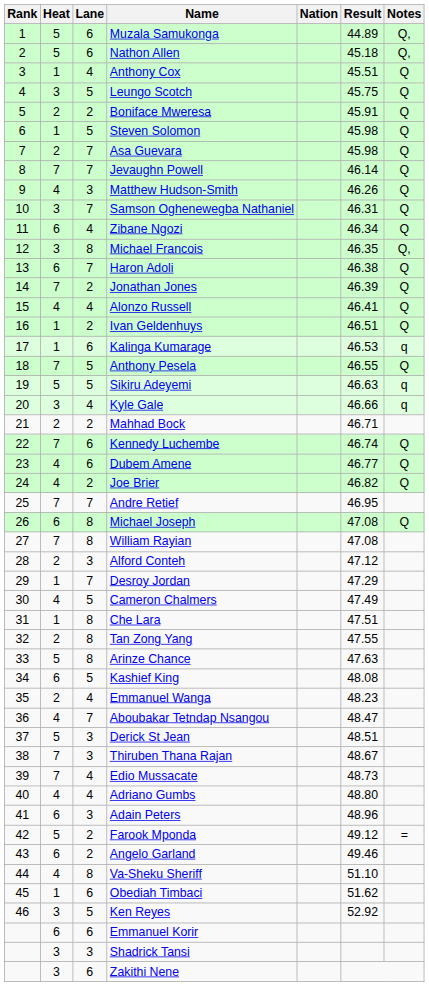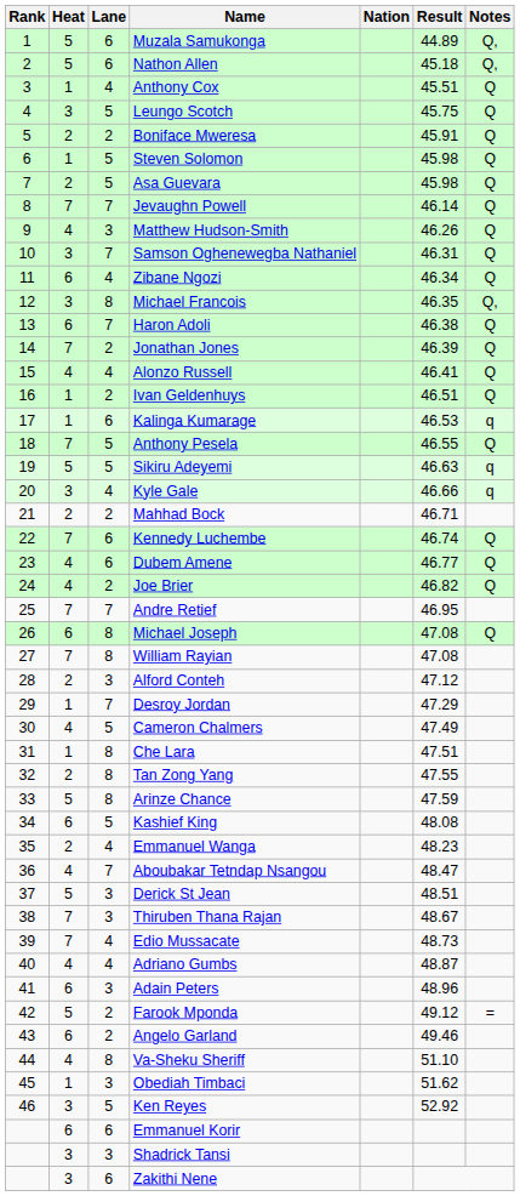 <table class="wikitable sortable" style="text-align:center">
 <tr>
 <th>Rank</th>
 <th>Heat</th>
 <th>Lane</th>
 <th>Name</th>
 <th>Nation</th>
 <th>Result</th>
 <th>Notes</th>
 </tr>
 <tr bgcolor=ccffcc>
 <td>1</td>
 <td>5</td>
 <td>6</td>
 <td align="left"><a href='#'>Muzala Samukonga</a></td>
 <td align="left"></td>
 <td>44.89</td>
 <td>Q, </td>
 </tr>
 <tr bgcolor=ccffcc>
 <td>2</td>
 <td>5</td>
 <td>6</td>
 <td align="left"><a href='#'>Nathon Allen</a></td>
 <td align="left"></td>
 <td>45.18</td>
 <td>Q, </td>
 </tr>
 <tr bgcolor=ccffcc>
 <td>3</td>
 <td>1</td>
 <td>4</td>
 <td align="left"><a href='#'>Anthony Cox</a></td>
 <td align="left"></td>
 <td>45.51</td>
 <td>Q</td>
 </tr>
 <tr bgcolor=ccffcc>
 <td>4</td>
 <td>3</td>
 <td>5</td>
 <td align="left"><a href='#'>Leungo Scotch</a></td>
 <td align="left"></td>
 <td>45.75</td>
 <td>Q</td>
 </tr>
 <tr bgcolor=ccffcc>
 <td>5</td>
 <td>2</td>
 <td>2</td>
 <td align="left"><a href='#'>Boniface Mweresa</a></td>
 <td align="left"></td>
 <td>45.91</td>
 <td>Q</td>
 </tr>
 <tr bgcolor=ccffcc>
 <td>6</td>
 <td>1</td>
 <td>5</td>
 <td align="left"><a href='#'>Steven Solomon</a></td>
 <td align="left"></td>
 <td>45.98 <br></td>
 <td>Q</td>
 </tr>
 <tr bgcolor=ccffcc>
 <td>7</td>
 <td>2</td>
-<td>7</td>
+<td>5</td>
 <td align="left"><a href='#'>Asa Guevara</a></td>
 <td align="left"></td>
 <td>45.98 <br></td>
 <td>Q</td>
 </tr>
 <tr bgcolor=ccffcc>
 <td>8</td>
 <td>7</td>
 <td>7</td>
 <td align="left"><a href='#'>Jevaughn Powell</a></td>
 <td align="left"></td>
 <td>46.14</td>
 <td>Q</td>
 </tr>
 <tr bgcolor=ccffcc>
 <td>9</td>
 <td>4</td>
 <td>3</td>
 <td align="left"><a href='#'>Matthew Hudson-Smith</a></td>
 <td align="left"></td>
 <td>46.26</td>
 <td>Q</td>
 </tr>
 <tr bgcolor=ccffcc>
 <td>10</td>
 <td>3</td>
 <td>7</td>
 <td align="left"><a href='#'>Samson Oghenewegba Nathaniel</a></td>
 <td align="left"></td>
 <td>46.31</td>
 <td>Q</td>
 </tr>
 <tr bgcolor=ccffcc>
 <td>11</td>
 <td>6</td>
 <td>4</td>
 <td align="left"><a href='#'>Zibane Ngozi</a></td>
 <td align="left"></td>
 <td>46.34</td>
 <td>Q</td>
 </tr>
 <tr bgcolor=ccffcc>
 <td>12</td>
 <td>3</td>
 <td>8</td>
 <td align="left"><a href='#'>Michael Francois</a></td>
 <td align="left"></td>
 <td>46.35</td>
 <td>Q, </td>
 </tr>
 <tr bgcolor=ccffcc>
 <td>13</td>
 <td>6</td>
 <td>7</td>
 <td align="left"><a href='#'>Haron Adoli</a></td>
 <td align="left"></td>
 <td>46.38</td>
 <td>Q</td>
 </tr>
 <tr bgcolor=ccffcc>
 <td>14</td>
 <td>7</td>
 <td>2</td>
 <td align="left"><a href='#'>Jonathan Jones</a></td>
 <td align="left"></td>
 <td>46.39</td>
 <td>Q</td>
 </tr>
 <tr bgcolor=ccffcc>
 <td>15</td>
 <td>4</td>
 <td>4</td>
 <td align="left"><a href='#'>Alonzo Russell</a></td>
 <td align="left"></td>
 <td>46.41</td>
 <td>Q</td>
 </tr>
 <tr bgcolor=ccffcc>
 <td>16</td>
 <td>1</td>
 <td>2</td>
 <td align="left"><a href='#'>Ivan Geldenhuys</a></td>
 <td align="left"></td>
 <td>46.51</td>
 <td>Q</td>
 </tr>
 <tr bgcolor=ddffdd>
 <td>17</td>
 <td>1</td>
 <td>6</td>
 <td align="left"><a href='#'>Kalinga Kumarage</a></td>
 <td align="left"></td>
 <td>46.53</td>
 <td>q</td>
 </tr>
 <tr bgcolor=ccffcc>
 <td>18</td>
 <td>7</td>
 <td>5</td>
 <td align="left"><a href='#'>Anthony Pesela</a></td>
 <td align="left"></td>
 <td>46.55</td>
 <td>Q</td>
 </tr>
 <tr bgcolor=ddffdd>
 <td>19</td>
 <td>5</td>
 <td>5</td>
 <td align="left"><a href='#'>Sikiru Adeyemi</a></td>
 <td align="left"></td>
 <td>46.63</td>
 <td>q</td>
 </tr>
 <tr bgcolor=ddffdd>
 <td>20</td>
 <td>3</td>
 <td>4</td>
 <td align="left"><a href='#'>Kyle Gale</a></td>
 <td align="left"></td>
 <td>46.66</td>
 <td>q</td>
 </tr>
 <tr>
 <td>21</td>
 <td>2</td>
 <td>2</td>
 <td align="left"><a href='#'>Mahhad Bock</a></td>
 <td align="left"></td>
 <td>46.71</td>
 <td></td>
 </tr>
 <tr bgcolor=ccffcc>
 <td>22</td>
 <td>7</td>
 <td>6</td>
 <td align="left"><a href='#'>Kennedy Luchembe</a></td>
 <td align="left"></td>
 <td>46.74</td>
 <td>Q</td>
 </tr>
 <tr bgcolor=ccffcc>
 <td>23</td>
 <td>4</td>
 <td>6</td>
 <td align="left"><a href='#'>Dubem Amene</a></td>
 <td align="left"></td>
 <td>46.77</td>
 <td>Q</td>
 </tr>
 <tr bgcolor=ccffcc>
 <td>24</td>
 <td>4</td>
 <td>2</td>
 <td align="left"><a href='#'>Joe Brier</a></td>
 <td align="left"></td>
 <td>46.82</td>
 <td>Q</td>
 </tr>
 <tr>
 <td>25</td>
 <td>7</td>
 <td>7</td>
 <td align="left"><a href='#'>Andre Retief</a></td>
 <td align="left"></td>
 <td>46.95</td>
 <td></td>
 </tr>
 <tr bgcolor=ccffcc>
 <td>26</td>
 <td>6</td>
 <td>8</td>
 <td align="left"><a href='#'>Michael Joseph</a></td>
 <td align="left"></td>
 <td>47.08 <br></td>
 <td>Q</td>
 </tr>
 <tr>
 <td>27</td>
 <td>7</td>
 <td>8</td>
 <td align="left"><a href='#'>William Rayian</a></td>
 <td align="left"></td>
 <td>47.08 <br></td>
 <td></td>
 </tr>
 <tr>
 <td>28</td>
 <td>2</td>
 <td>3</td>
 <td align="left"><a href='#'>Alford Conteh</a></td>
 <td align="left"></td>
 <td>47.12</td>
 <td></td>
 </tr>
 <tr>
 <td>29</td>
 <td>1</td>
 <td>7</td>
 <td align="left"><a href='#'>Desroy Jordan</a></td>
 <td align="left"></td>
 <td>47.29</td>
 <td></td>
 </tr>
 <tr>
 <td>30</td>
 <td>4</td>
 <td>5</td>
 <td align="left"><a href='#'>Cameron Chalmers</a></td>
 <td align="left"></td>
 <td>47.49</td>
 <td></td>
 </tr>
 <tr>
 <td>31</td>
 <td>1</td>
 <td>8</td>
 <td align="left"><a href='#'>Che Lara</a></td>
 <td align="left"></td>
 <td>47.51</td>
 <td></td>
 </tr>
 <tr>
 <td>32</td>
 <td>2</td>
 <td>8</td>
 <td align="left"><a href='#'>Tan Zong Yang</a></td>
 <td align="left"></td>
 <td>47.55</td>
 <td></td>
 </tr>
 <tr>
 <td>33</td>
 <td>5</td>
 <td>8</td>
 <td align="left"><a href='#'>Arinze Chance</a></td>
 <td align="left"></td>
-<td>47.63</td>
+<td>47.59</td>
 <td></td>
 </tr>
 <tr>
 <td>34</td>
 <td>6</td>
 <td>5</td>
 <td align="left"><a href='#'>Kashief King</a></td>
 <td align="left"></td>
 <td>48.08</td>
 <td></td>
 </tr>
 <tr>
 <td>35</td>
 <td>2</td>
 <td>4</td>
 <td align="left"><a href='#'>Emmanuel Wanga</a></td>
 <td align="left"></td>
 <td>48.23</td>
 <td></td>
 </tr>
 <tr>
 <td>36</td>
 <td>4</td>
 <td>7</td>
 <td align="left"><a href='#'>Aboubakar Tetndap Nsangou</a></td>
 <td align="left"></td>
 <td>48.47</td>
 <td></td>
 </tr>
 <tr>
 <td>37</td>
 <td>5</td>
 <td>3</td>
 <td align="left"><a href='#'>Derick St Jean</a></td>
 <td align="left"></td>
 <td>48.51</td>
 <td></td>
 </tr>
 <tr>
 <td>38</td>
 <td>7</td>
 <td>3</td>
 <td align="left"><a href='#'>Thiruben Thana Rajan</a></td>
 <td align="left"></td>
 <td>48.67</td>
 <td></td>
 </tr>
 <tr>
 <td>39</td>
 <td>7</td>
 <td>4</td>
 <td align="left"><a href='#'>Edio Mussacate</a></td>
 <td align="left"></td>
 <td>48.73</td>
 <td></td>
 </tr>
 <tr>
 <td>40</td>
 <td>4</td>
 <td>4</td>
 <td align="left"><a href='#'>Adriano Gumbs</a></td>
 <td align="left"></td>
-<td>48.80</td>
+<td>48.87</td>
 <td></td>
 </tr>
 <tr>
 <td>41</td>
 <td>6</td>
 <td>3</td>
 <td align="left"><a href='#'>Adain Peters</a></td>
 <td align="left"></td>
 <td>48.96</td>
 <td></td>
 </tr>
 <tr>
 <td>42</td>
 <td>5</td>
 <td>2</td>
 <td align="left"><a href='#'>Farook Mponda</a></td>
 <td align="left"></td>
 <td>49.12</td>
 <td>=</td>
 </tr>
 <tr>
 <td>43</td>
 <td>6</td>
 <td>2</td>
 <td align="left"><a href='#'>Angelo Garland</a></td>
 <td align="left"></td>
 <td>49.46</td>
 <td></td>
 </tr>
 <tr>
 <td>44</td>
 <td>4</td>
 <td>8</td>
 <td align="left"><a href='#'>Va-Sheku Sheriff</a></td>
 <td align="left"></td>
 <td>51.10</td>
 <td></td>
 </tr>
 <tr>
 <td>45</td>
 <td>1</td>
-<td>6</td>
+<td>3</td>
 <td align="left"><a href='#'>Obediah Timbaci</a></td>
 <td align="left"></td>
 <td>51.62</td>
 <td></td>
 </tr>
 <tr>
 <td>46</td>
 <td>3</td>
 <td>5</td>
 <td align="left"><a href='#'>Ken Reyes</a></td>
 <td align="left"></td>
 <td>52.92</td>
 <td></td>
 </tr>
 <tr>
 <td></td>
 <td>6</td>
 <td>6</td>
 <td align="left"><a href='#'>Emmanuel Korir</a></td>
 <td align="left"></td>
 <td></td>
 <td></td>
 </tr>
 <tr>
 <td></td>
 <td>3</td>
 <td>3</td>
 <td align="left"><a href='#'>Shadrick Tansi</a></td>
 <td align="left"></td>
 <td></td>
 <td></td>
 </tr>
 <tr>
 <td></td>
 <td>3</td>
 <td>6</td>
 <td align="left"><a href='#'>Zakithi Nene</a></td>
 <td align="left"></td>
 <td colspan=2></td>
 </tr>
 </table>
